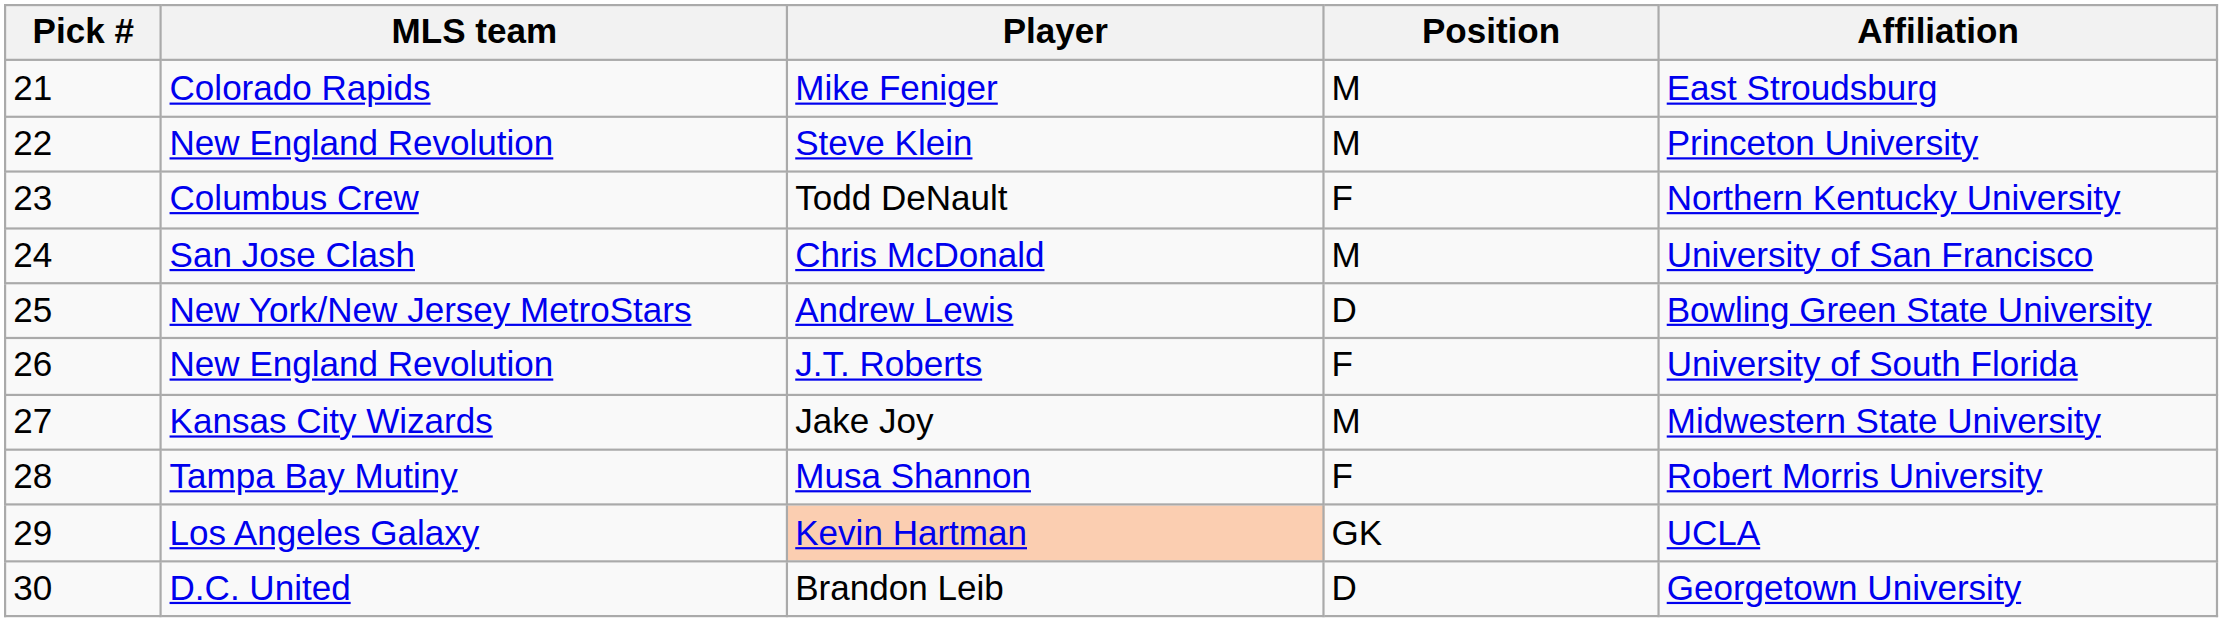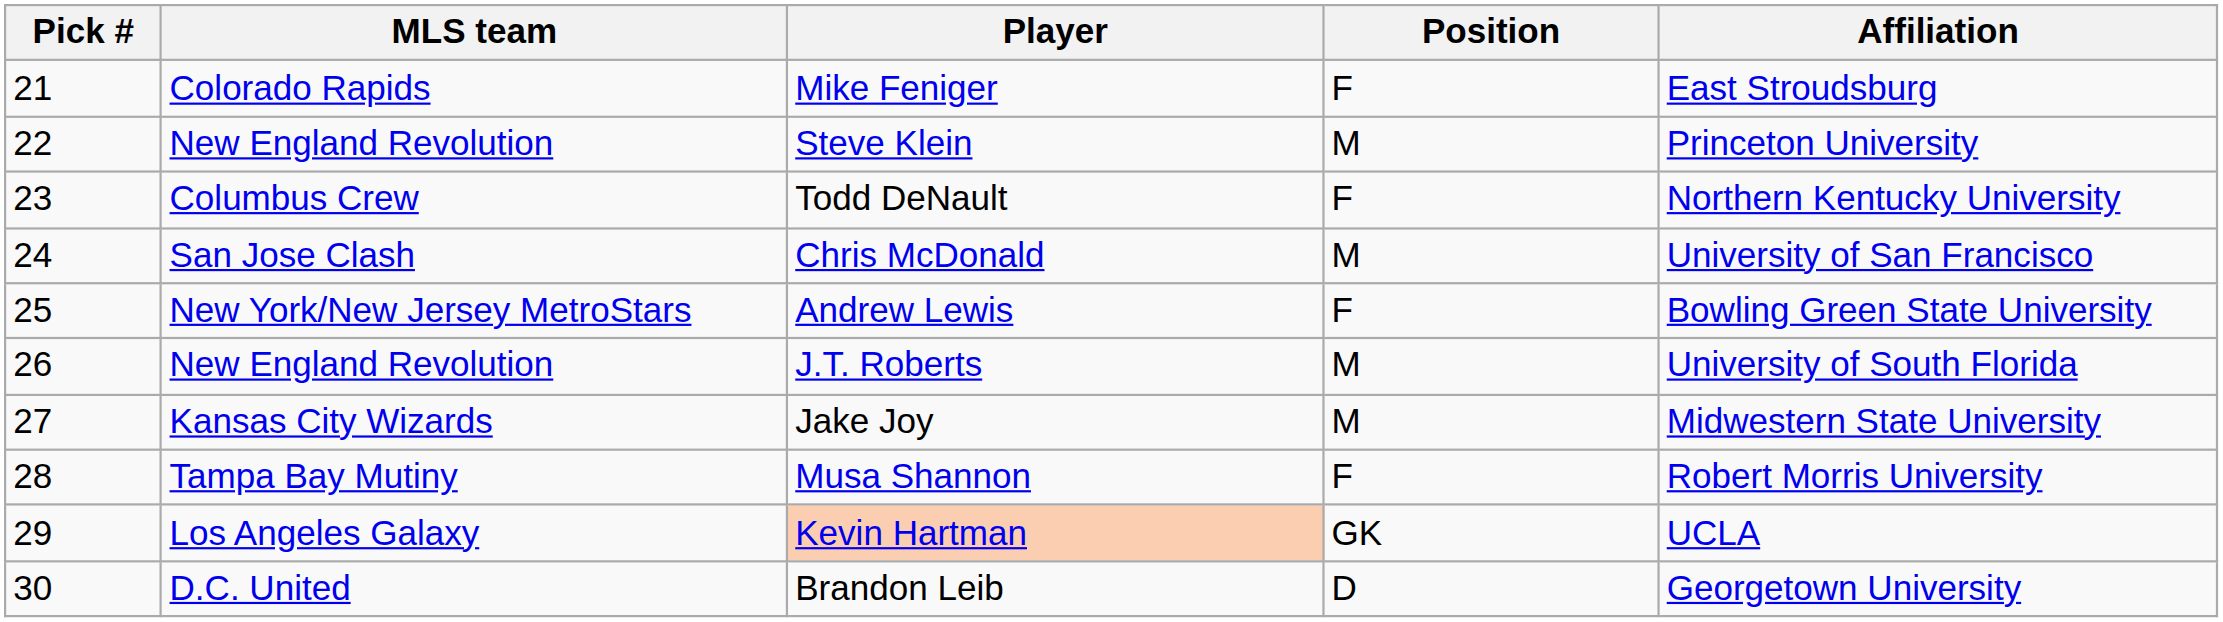 <table class="wikitable sortable" style="width:80%">
 <tr>
 <th width=7%>Pick #</th>
 <th width=28%>MLS team</th>
 <th width=24%>Player</th>
 <th width=15%>Position</th>
 <th width=25%>Affiliation</th>
 </tr>
 <tr>
 <td>21</td>
 <td><a href='#'>Colorado Rapids</a></td>
 <td><a href='#'>Mike Feniger</a></td>
-<td>M</td>
+<td>F</td>
 <td><a href='#'>East Stroudsburg</a></td>
 </tr>
 <tr>
 <td>22</td>
 <td><a href='#'>New England Revolution</a></td>
 <td><a href='#'>Steve Klein</a></td>
 <td>M</td>
 <td><a href='#'>Princeton University</a></td>
 </tr>
 <tr>
 <td>23</td>
 <td><a href='#'>Columbus Crew</a></td>
 <td>Todd DeNault</td>
 <td>F</td>
 <td><a href='#'>Northern Kentucky University</a></td>
 </tr>
 <tr>
 <td>24</td>
 <td><a href='#'>San Jose Clash</a></td>
 <td><a href='#'>Chris McDonald</a></td>
 <td>M</td>
 <td><a href='#'>University of San Francisco</a></td>
 </tr>
 <tr>
 <td>25</td>
 <td><a href='#'>New York/New Jersey MetroStars</a></td>
 <td><a href='#'>Andrew Lewis</a></td>
-<td>D</td>
+<td>F</td>
 <td><a href='#'>Bowling Green State University</a></td>
 </tr>
 <tr>
 <td>26</td>
 <td><a href='#'>New England Revolution</a></td>
 <td><a href='#'>J.T. Roberts</a></td>
-<td>F</td>
+<td>M</td>
 <td><a href='#'>University of South Florida</a></td>
 </tr>
 <tr>
 <td>27</td>
 <td><a href='#'>Kansas City Wizards</a></td>
 <td>Jake Joy</td>
 <td>M</td>
 <td><a href='#'>Midwestern State University</a></td>
 </tr>
 <tr>
 <td>28</td>
 <td><a href='#'>Tampa Bay Mutiny</a></td>
 <td><a href='#'>Musa Shannon</a></td>
 <td>F</td>
 <td><a href='#'>Robert Morris University</a></td>
 </tr>
 <tr>
 <td>29</td>
 <td><a href='#'>Los Angeles Galaxy</a></td>
 <td bgcolor="#FBCEB1"><a href='#'>Kevin Hartman</a></td>
 <td>GK</td>
 <td><a href='#'>UCLA</a></td>
 </tr>
 <tr>
 <td>30</td>
 <td><a href='#'>D.C. United</a></td>
 <td>Brandon Leib</td>
 <td>D</td>
 <td><a href='#'>Georgetown University</a></td>
 </tr>
 </table>
